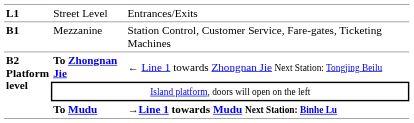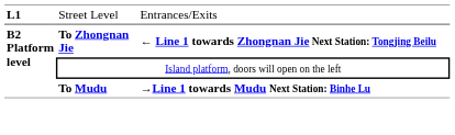 <table table border=0 cellspacing=0 cellpadding=3>
 <tr>
 <td style="border-top:solid 1px gray;border-bottom:solid 1px gray;" valign=top width=50><strong>L1</strong></td>
 <td style="border-top:solid 1px gray;border-bottom:solid 1px gray;" valign=top width=100>Street Level</td>
 <td style="border-top:solid 1px gray;border-bottom:solid 1px gray;" valign=top width=400>Entrances/Exits</td>
 </tr>
 <tr>
-<td valign=top width=50><strong>B1</strong></td>
-<td valign=top width=100>Mezzanine</td>
-<td valign=top width=400>Station Control, Customer Service, Fare-gates, Ticketing Machines</td>
-</tr>
-<tr>
 <td style="border-top:solid 1px gray;border-bottom:solid 1px gray;" valign=top width=50 rowspan=3><strong>B2<br>Platform level</strong></td>
 <td style="border-top:solid 1px gray;" width=100><span><strong>To <a href='#'>Zhongnan Jie</a></strong></span></td>
-<td style="border-top:solid 1px gray;" width=400>← <a href='#'>Line 1</a>  towards <a href='#'>Zhongnan Jie</a><small> Next Station: <a href='#'>Tongjing Beilu</a></small></td>
+<td style="border-top:solid 1px gray;" width=400><strong>← <a href='#'>Line 1</a>  towards <a href='#'>Zhongnan Jie</a><small> Next Station: <a href='#'>Tongjing Beilu</a></small></strong></td>
 </tr>
 <tr>
 <td style="border-bottom:solid 2px black;border-top:solid 2px black;border-right:solid 2px black;border-left:solid 2px black;text-align:center;" colspan=2><small><a href='#'>Island platform</a>, doors will open on the left</small></td>
 </tr>
 <tr>
 <td style="border-bottom:solid 1px gray;"><span><strong>To <a href='#'>Mudu</a></strong></span></td>
 <td style="border-bottom:solid 1px gray;"><strong>→<a href='#'>Line 1</a>  towards <a href='#'>Mudu</a> <small> Next Station: <a href='#'>Binhe Lu</a></small></strong></td>
 </tr>
 </table>
